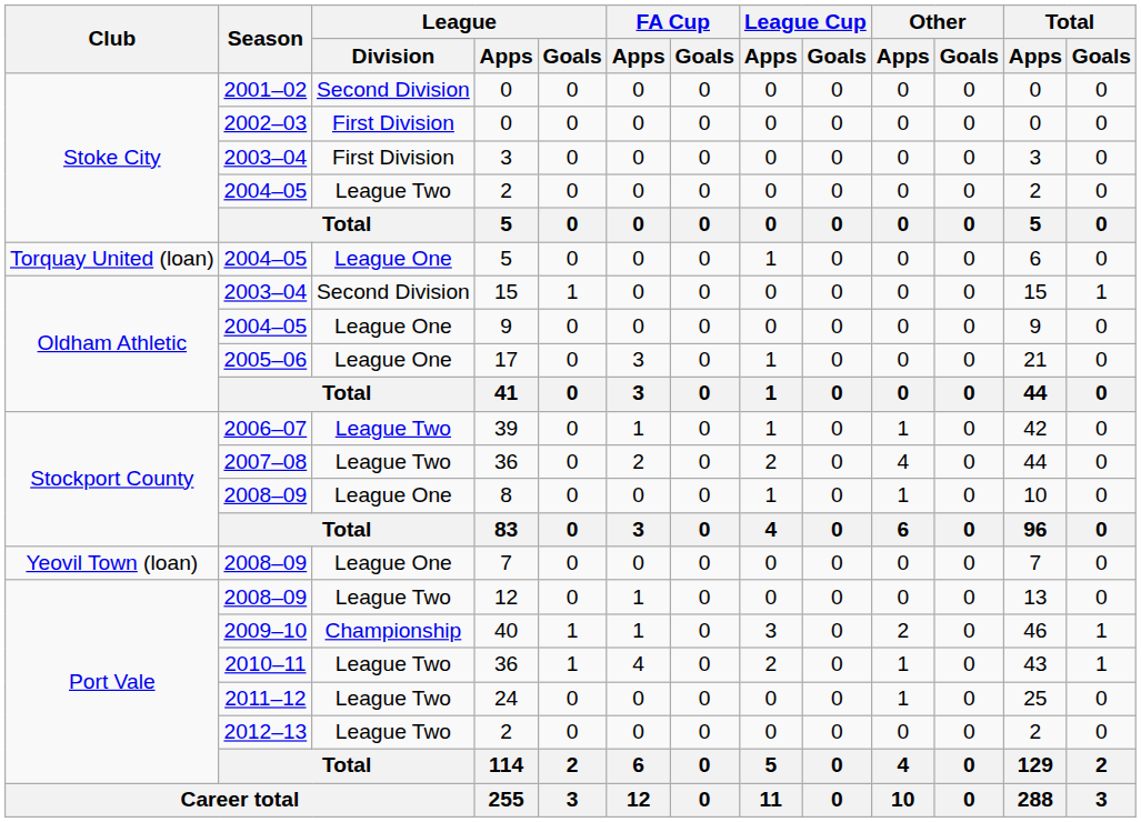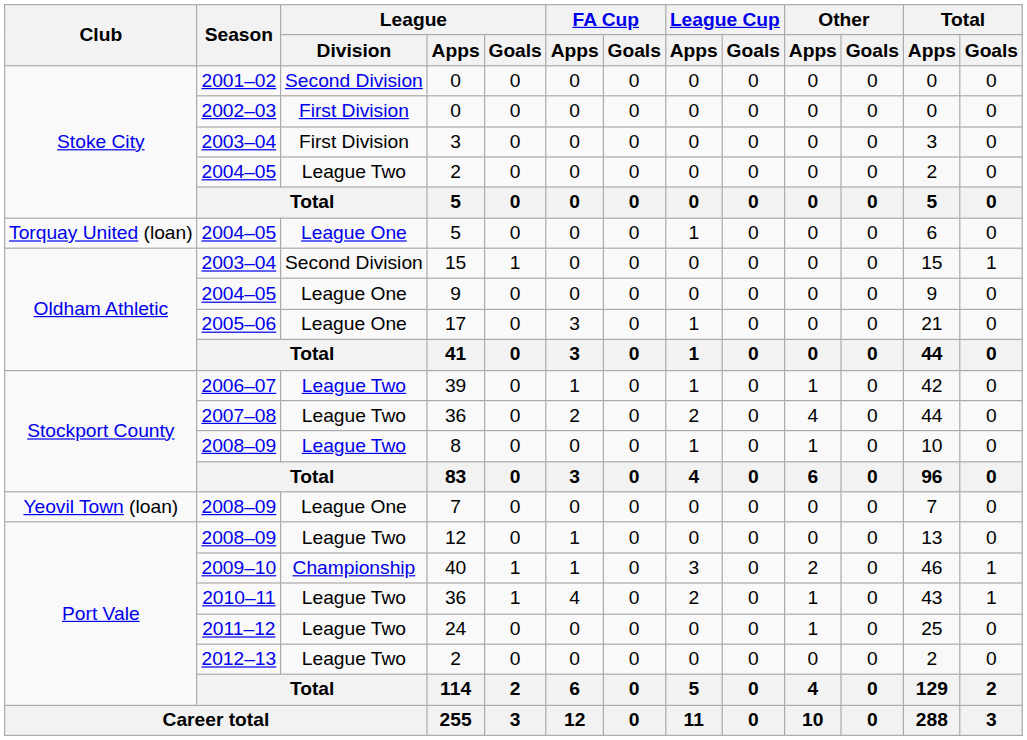 <table class="wikitable" style="text-align:center">
 <tr>
 <th rowspan="2">Club</th>
 <th rowspan="2">Season</th>
 <th colspan="3">League</th>
 <th colspan="2"><a href='#'>FA Cup</a></th>
 <th colspan="2"><a href='#'>League Cup</a></th>
 <th colspan="2">Other</th>
 <th colspan="2">Total</th>
 </tr>
 <tr>
 <th>Division</th>
 <th>Apps</th>
 <th>Goals</th>
 <th>Apps</th>
 <th>Goals</th>
 <th>Apps</th>
 <th>Goals</th>
 <th>Apps</th>
 <th>Goals</th>
 <th>Apps</th>
 <th>Goals</th>
 </tr>
 <tr>
 <td rowspan="5"><a href='#'>Stoke City</a></td>
 <td><a href='#'>2001–02</a></td>
 <td><a href='#'>Second Division</a></td>
 <td>0</td>
 <td>0</td>
 <td>0</td>
 <td>0</td>
 <td>0</td>
 <td>0</td>
 <td>0</td>
 <td>0</td>
 <td>0</td>
 <td>0</td>
 </tr>
 <tr>
 <td><a href='#'>2002–03</a></td>
 <td><a href='#'>First Division</a></td>
 <td>0</td>
 <td>0</td>
 <td>0</td>
 <td>0</td>
 <td>0</td>
 <td>0</td>
 <td>0</td>
 <td>0</td>
 <td>0</td>
 <td>0</td>
 </tr>
 <tr>
 <td><a href='#'>2003–04</a></td>
 <td>First Division</td>
 <td>3</td>
 <td>0</td>
 <td>0</td>
 <td>0</td>
 <td>0</td>
 <td>0</td>
 <td>0</td>
 <td>0</td>
 <td>3</td>
 <td>0</td>
 </tr>
 <tr>
 <td><a href='#'>2004–05</a></td>
 <td>League Two</td>
 <td>2</td>
 <td>0</td>
 <td>0</td>
 <td>0</td>
 <td>0</td>
 <td>0</td>
 <td>0</td>
 <td>0</td>
 <td>2</td>
 <td>0</td>
 </tr>
 <tr>
 <th colspan="2">Total</th>
 <th>5</th>
 <th>0</th>
 <th>0</th>
 <th>0</th>
 <th>0</th>
 <th>0</th>
 <th>0</th>
 <th>0</th>
 <th>5</th>
 <th>0</th>
 </tr>
 <tr>
 <td><a href='#'>Torquay United</a> (loan)</td>
 <td><a href='#'>2004–05</a></td>
 <td><a href='#'>League One</a></td>
 <td>5</td>
 <td>0</td>
 <td>0</td>
 <td>0</td>
 <td>1</td>
 <td>0</td>
 <td>0</td>
 <td>0</td>
 <td>6</td>
 <td>0</td>
 </tr>
 <tr>
 <td rowspan="4"><a href='#'>Oldham Athletic</a></td>
 <td><a href='#'>2003–04</a></td>
 <td>Second Division</td>
 <td>15</td>
 <td>1</td>
 <td>0</td>
 <td>0</td>
 <td>0</td>
 <td>0</td>
 <td>0</td>
 <td>0</td>
 <td>15</td>
 <td>1</td>
 </tr>
 <tr>
 <td><a href='#'>2004–05</a></td>
 <td>League One</td>
 <td>9</td>
 <td>0</td>
 <td>0</td>
 <td>0</td>
 <td>0</td>
 <td>0</td>
 <td>0</td>
 <td>0</td>
 <td>9</td>
 <td>0</td>
 </tr>
 <tr>
 <td><a href='#'>2005–06</a></td>
 <td>League One</td>
 <td>17</td>
 <td>0</td>
 <td>3</td>
 <td>0</td>
 <td>1</td>
 <td>0</td>
 <td>0</td>
 <td>0</td>
 <td>21</td>
 <td>0</td>
 </tr>
 <tr>
 <th colspan="2">Total</th>
 <th>41</th>
 <th>0</th>
 <th>3</th>
 <th>0</th>
 <th>1</th>
 <th>0</th>
 <th>0</th>
 <th>0</th>
 <th>44</th>
 <th>0</th>
 </tr>
 <tr>
 <td rowspan="4"><a href='#'>Stockport County</a></td>
 <td><a href='#'>2006–07</a></td>
 <td><a href='#'>League Two</a></td>
 <td>39</td>
 <td>0</td>
 <td>1</td>
 <td>0</td>
 <td>1</td>
 <td>0</td>
 <td>1</td>
 <td>0</td>
 <td>42</td>
 <td>0</td>
 </tr>
 <tr>
 <td><a href='#'>2007–08</a></td>
 <td>League Two</td>
 <td>36</td>
 <td>0</td>
 <td>2</td>
 <td>0</td>
 <td>2</td>
 <td>0</td>
 <td>4</td>
 <td>0</td>
 <td>44</td>
 <td>0</td>
 </tr>
 <tr>
 <td><a href='#'>2008–09</a></td>
-<td>League One</td>
+<td><a href='#'>League Two</a></td>
 <td>8</td>
 <td>0</td>
 <td>0</td>
 <td>0</td>
 <td>1</td>
 <td>0</td>
 <td>1</td>
 <td>0</td>
 <td>10</td>
 <td>0</td>
 </tr>
 <tr>
 <th colspan="2">Total</th>
 <th>83</th>
 <th>0</th>
 <th>3</th>
 <th>0</th>
 <th>4</th>
 <th>0</th>
 <th>6</th>
 <th>0</th>
 <th>96</th>
 <th>0</th>
 </tr>
 <tr>
 <td><a href='#'>Yeovil Town</a> (loan)</td>
 <td><a href='#'>2008–09</a></td>
 <td>League One</td>
 <td>7</td>
 <td>0</td>
 <td>0</td>
 <td>0</td>
 <td>0</td>
 <td>0</td>
 <td>0</td>
 <td>0</td>
 <td>7</td>
 <td>0</td>
 </tr>
 <tr>
 <td rowspan="6"><a href='#'>Port Vale</a></td>
 <td><a href='#'>2008–09</a></td>
 <td>League Two</td>
 <td>12</td>
 <td>0</td>
 <td>1</td>
 <td>0</td>
 <td>0</td>
 <td>0</td>
 <td>0</td>
 <td>0</td>
 <td>13</td>
 <td>0</td>
 </tr>
 <tr>
 <td><a href='#'>2009–10</a></td>
 <td><a href='#'>Championship</a></td>
 <td>40</td>
 <td>1</td>
 <td>1</td>
 <td>0</td>
 <td>3</td>
 <td>0</td>
 <td>2</td>
 <td>0</td>
 <td>46</td>
 <td>1</td>
 </tr>
 <tr>
 <td><a href='#'>2010–11</a></td>
 <td>League Two</td>
 <td>36</td>
 <td>1</td>
 <td>4</td>
 <td>0</td>
 <td>2</td>
 <td>0</td>
 <td>1</td>
 <td>0</td>
 <td>43</td>
 <td>1</td>
 </tr>
 <tr>
 <td><a href='#'>2011–12</a></td>
 <td>League Two</td>
 <td>24</td>
 <td>0</td>
 <td>0</td>
 <td>0</td>
 <td>0</td>
 <td>0</td>
 <td>1</td>
 <td>0</td>
 <td>25</td>
 <td>0</td>
 </tr>
 <tr>
 <td><a href='#'>2012–13</a></td>
 <td>League Two</td>
 <td>2</td>
 <td>0</td>
 <td>0</td>
 <td>0</td>
 <td>0</td>
 <td>0</td>
 <td>0</td>
 <td>0</td>
 <td>2</td>
 <td>0</td>
 </tr>
 <tr>
 <th colspan="2">Total</th>
 <th>114</th>
 <th>2</th>
 <th>6</th>
 <th>0</th>
 <th>5</th>
 <th>0</th>
 <th>4</th>
 <th>0</th>
 <th>129</th>
 <th>2</th>
 </tr>
 <tr>
 <th colspan="3">Career total</th>
 <th>255</th>
 <th>3</th>
 <th>12</th>
 <th>0</th>
 <th>11</th>
 <th>0</th>
 <th>10</th>
 <th>0</th>
 <th>288</th>
 <th>3</th>
 </tr>
 </table>
